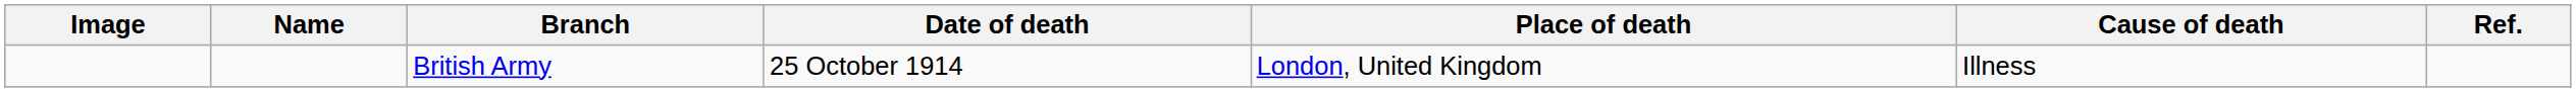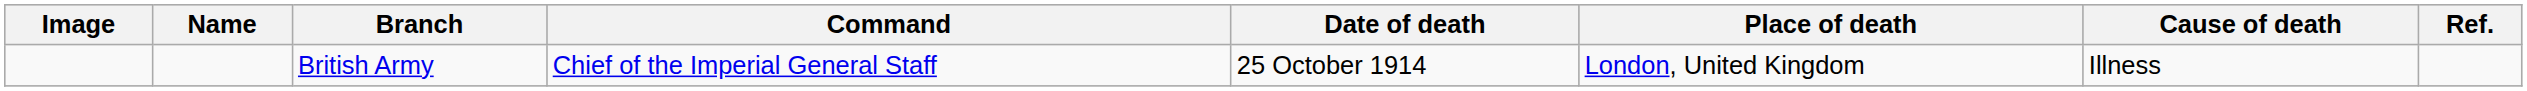 <table class="wikitable" width=100%>
 <tr>
 <th style="#ffffff;">Image</th>
 <th style="#ffffff;">Name</th>
 <th style="#ffffff;">Branch</th>
+<th style="#ffffff;">Command</th>
 <th style="#ffffff;">Date of death</th>
 <th style="#ffffff;">Place of death</th>
 <th style="#ffffff;">Cause of death</th>
 <th style="#ffffff;">Ref.</th>
 </tr>
 <tr>
 <td></td>
 <td></td>
 <td><a href='#'>British Army</a></td>
+<td><a href='#'>Chief of the Imperial General Staff</a></td>
 <td>25 October 1914</td>
 <td><a href='#'>London</a>, United Kingdom</td>
 <td>Illness</td>
 <td></td>
 </tr>
 </table>
